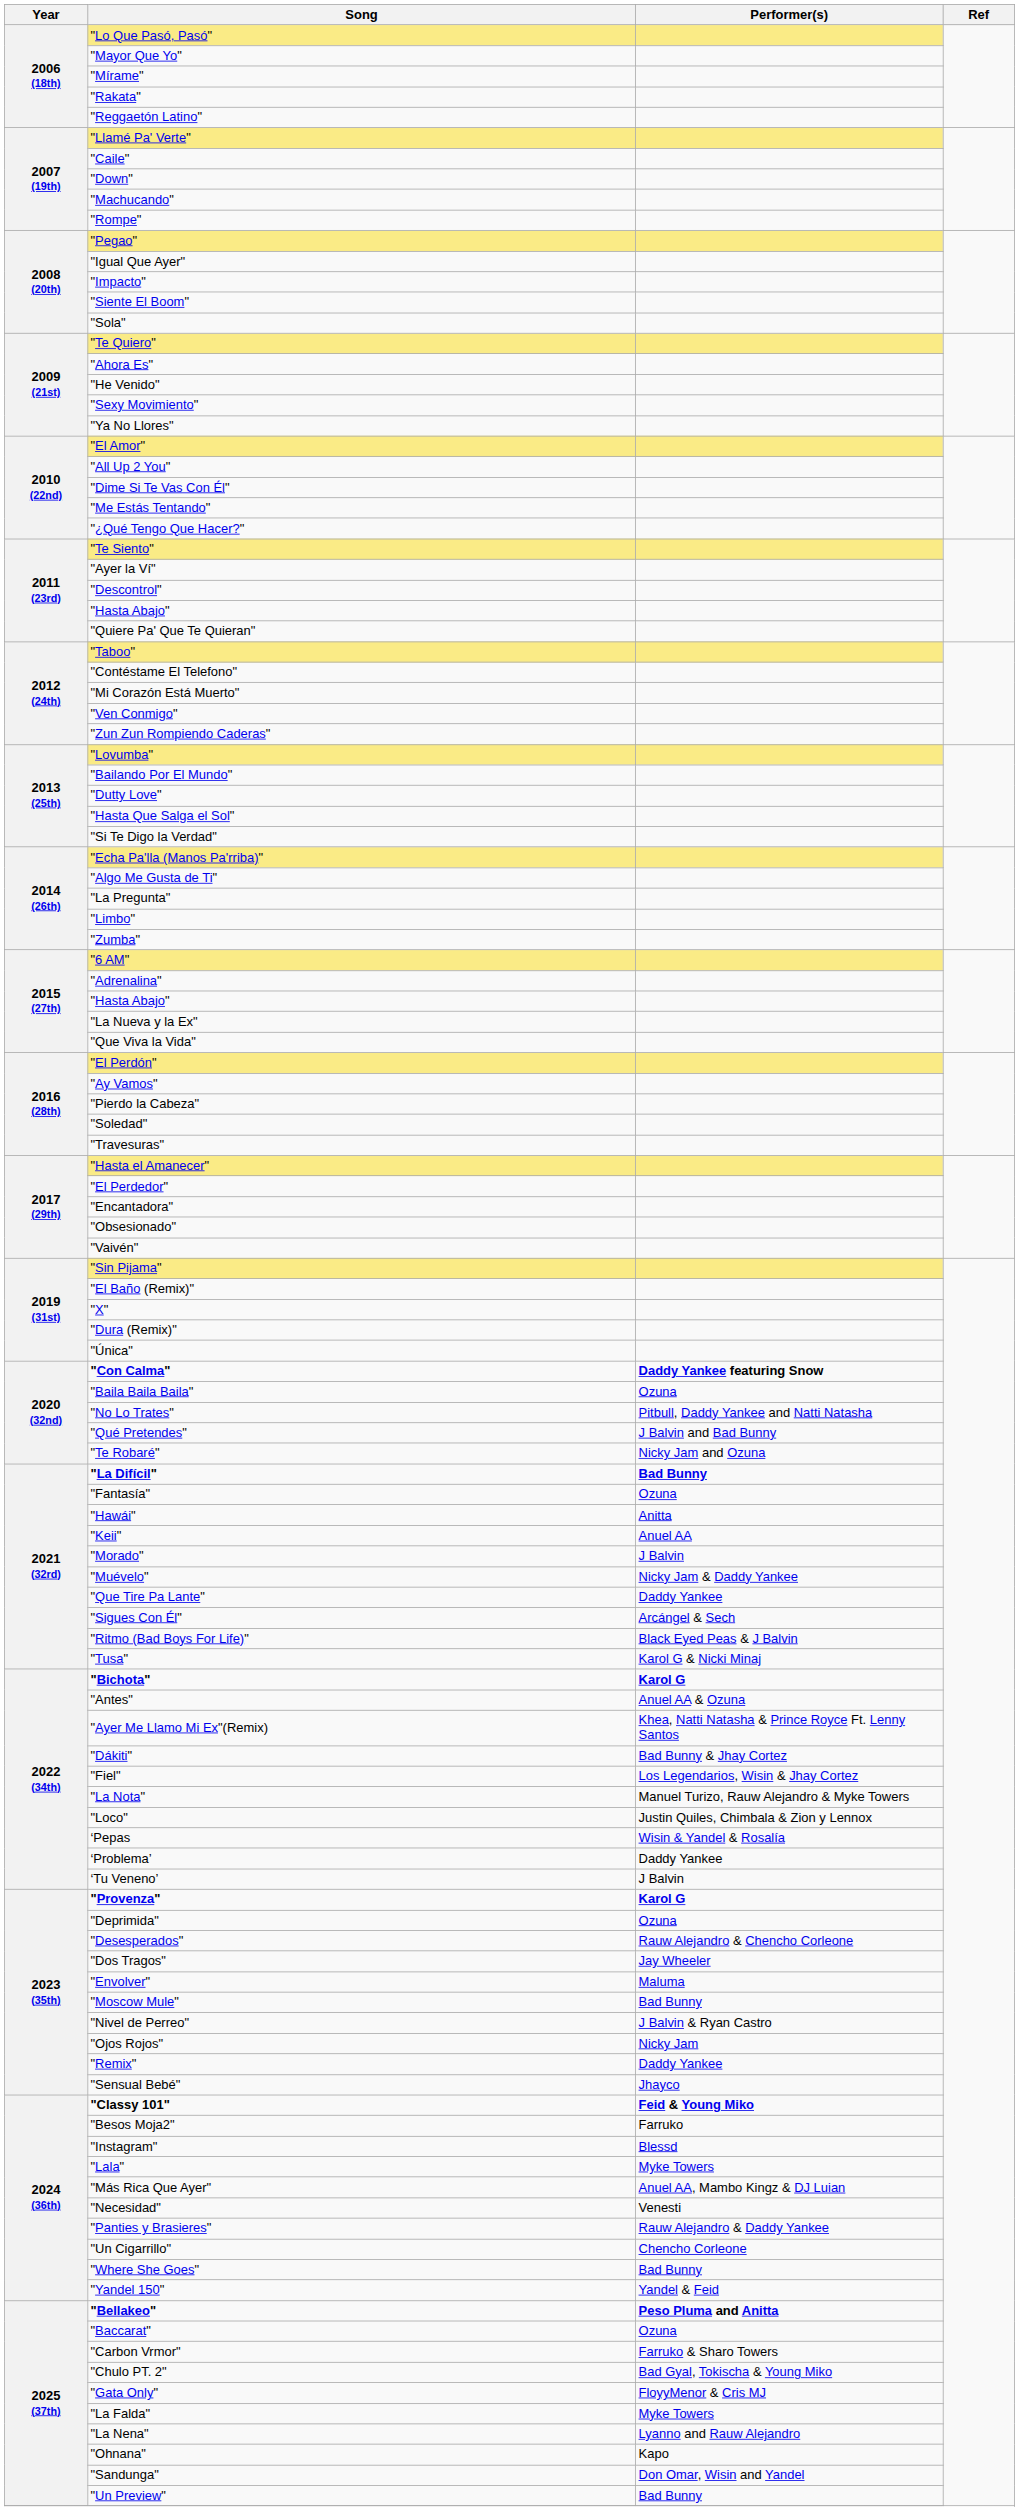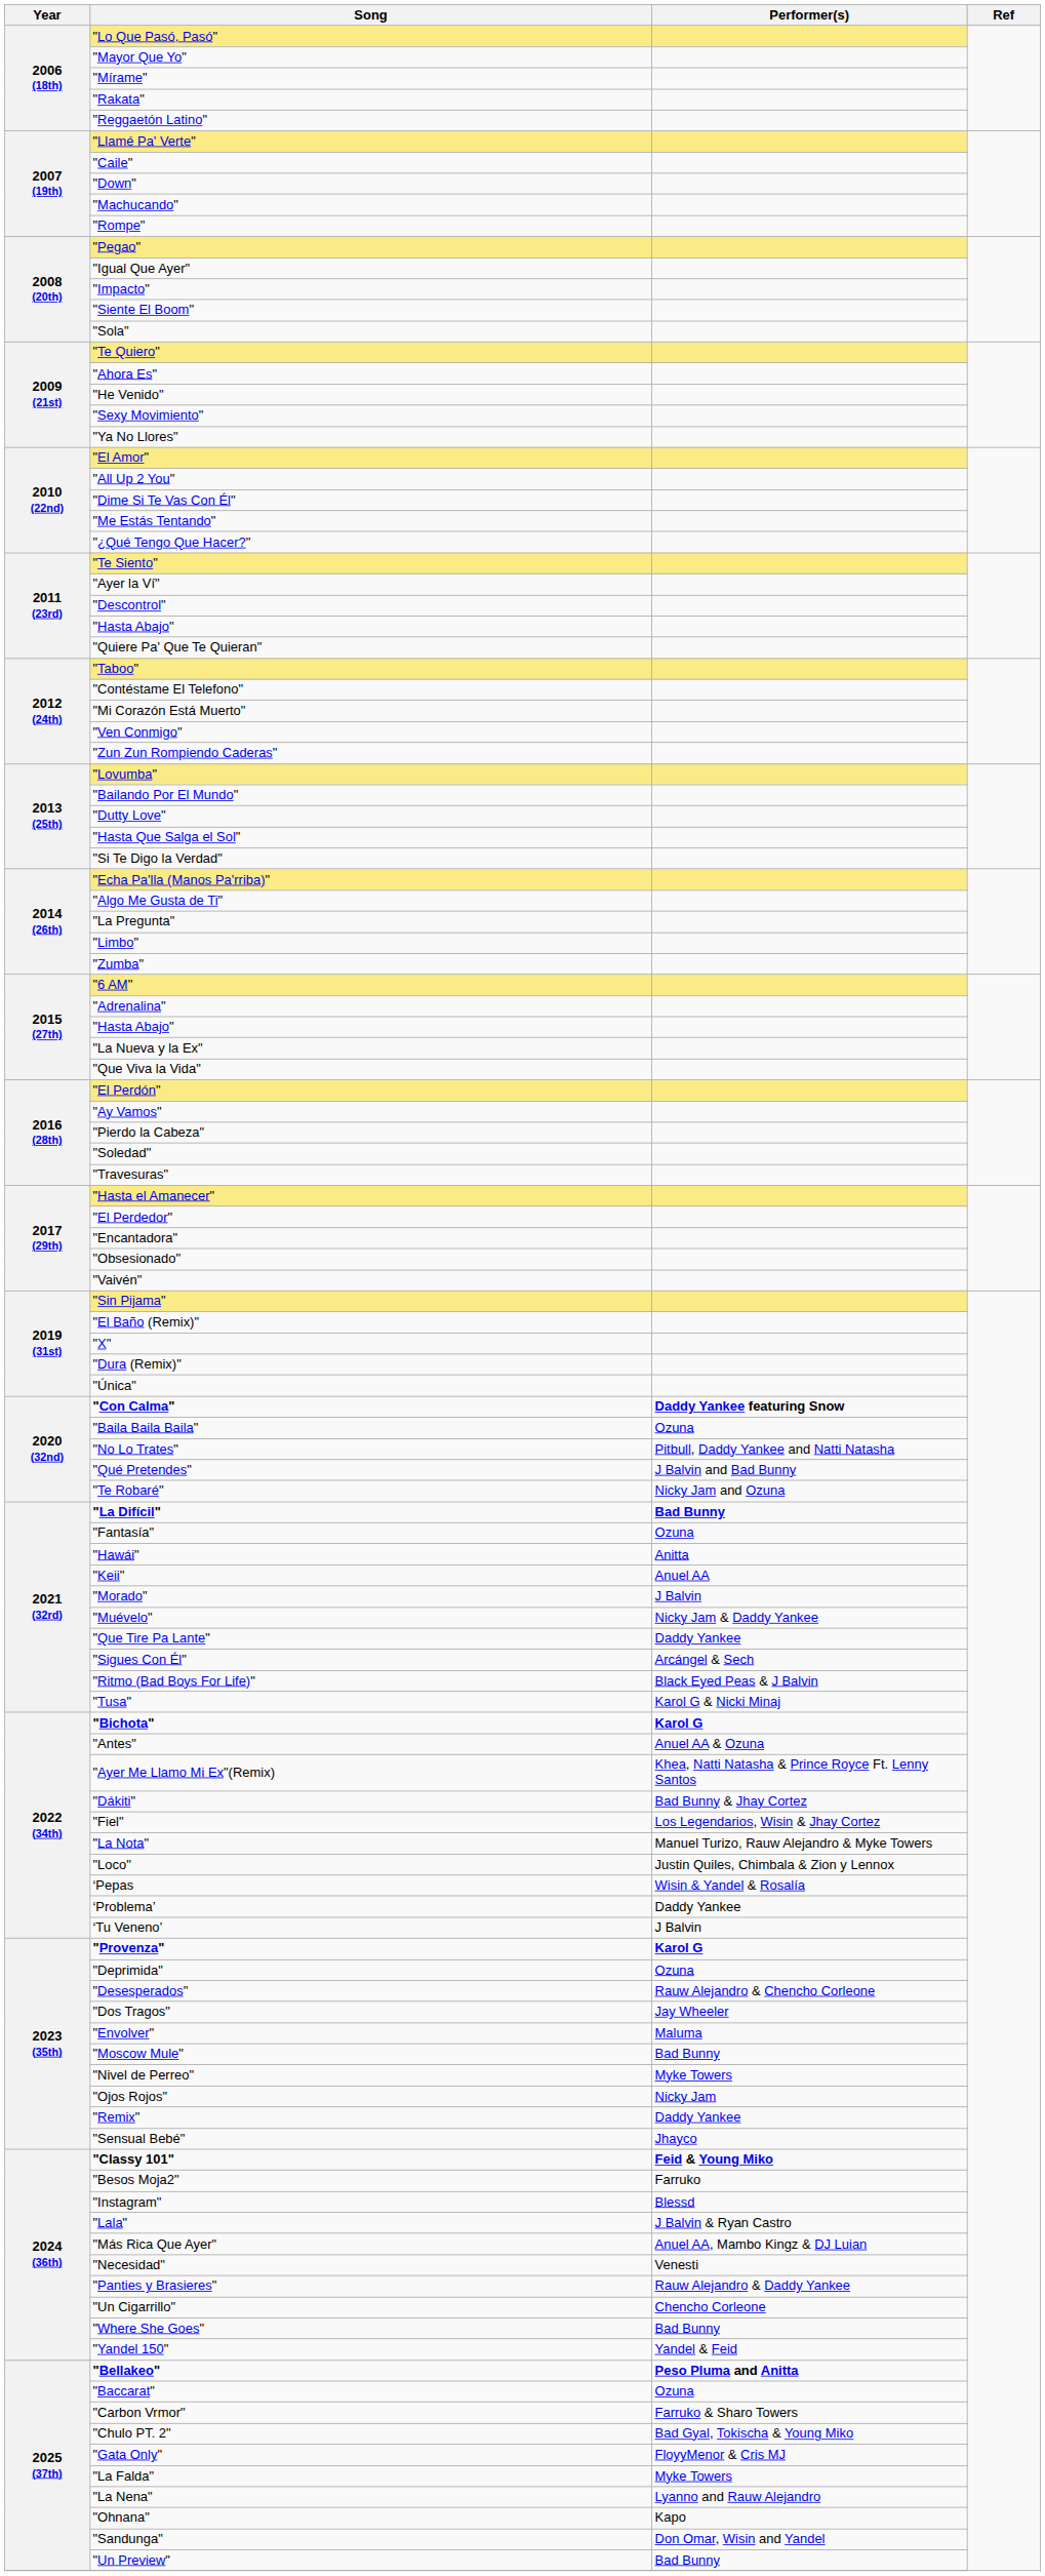 <table class="wikitable sortable">
 <tr style="background:#bebebe;">
 <th scope="col" style="width:1%;">Year</th>
 <th scope="col" style="width:10%;">Song</th>
 <th scope="col" style="width:5%;">Performer(s)</th>
 <th scope="col" style="width:1%;" class="unsortable">Ref</th>
 </tr>
 <tr>
 <th scope="row" rowspan=5 style="text-align:center">2006 <br><small><a href='#'>(18th)</a></small></th>
 <td style="background:#FAEB86">"<a href='#'>Lo Que Pasó, Pasó</a>"</td>
 <td style="background:#FAEB86"></td>
 <td rowspan=5></td>
 </tr>
 <tr>
 <td>"<a href='#'>Mayor Que Yo</a>"</td>
 <td></td>
 </tr>
 <tr>
 <td>"<a href='#'>Mírame</a>"</td>
 <td></td>
 </tr>
 <tr>
 <td>"<a href='#'>Rakata</a>"</td>
 <td></td>
 </tr>
 <tr>
 <td>"<a href='#'>Reggaetón Latino</a>"</td>
 <td></td>
 </tr>
 <tr>
 <th scope="row" rowspan=5 style="text-align:center">2007 <br><small><a href='#'>(19th)</a></small></th>
 <td style="background:#FAEB86">"<a href='#'>Llamé Pa' Verte</a>"</td>
 <td style="background:#FAEB86"></td>
 <td rowspan=5></td>
 </tr>
 <tr>
 <td>"<a href='#'>Caile</a>"</td>
 <td></td>
 </tr>
 <tr>
 <td>"<a href='#'>Down</a>"</td>
 <td></td>
 </tr>
 <tr>
 <td>"<a href='#'>Machucando</a>"</td>
 <td></td>
 </tr>
 <tr>
 <td>"<a href='#'>Rompe</a>"</td>
 <td></td>
 </tr>
 <tr>
 <th scope="row" rowspan=5 style="text-align:center">2008 <br><small><a href='#'>(20th)</a></small></th>
 <td style="background:#FAEB86">"<a href='#'>Pegao</a>"</td>
 <td style="background:#FAEB86"></td>
 <td rowspan=5></td>
 </tr>
 <tr>
 <td>"Igual Que Ayer"</td>
 <td></td>
 </tr>
 <tr>
 <td>"<a href='#'>Impacto</a>"</td>
 <td></td>
 </tr>
 <tr>
 <td>"<a href='#'>Siente El Boom</a>"</td>
 <td></td>
 </tr>
 <tr>
 <td>"Sola"</td>
 <td></td>
 </tr>
 <tr>
 <th scope="row" rowspan=5 style="text-align:center">2009 <br><small><a href='#'>(21st)</a></small></th>
 <td style="background:#FAEB86">"<a href='#'>Te Quiero</a>"</td>
 <td style="background:#FAEB86"></td>
 <td rowspan=5></td>
 </tr>
 <tr>
 <td>"<a href='#'>Ahora Es</a>"</td>
 <td></td>
 </tr>
 <tr>
 <td>"He Venido"</td>
 <td></td>
 </tr>
 <tr>
 <td>"<a href='#'>Sexy Movimiento</a>"</td>
 <td></td>
 </tr>
 <tr>
 <td>"Ya No Llores"</td>
 <td></td>
 </tr>
 <tr>
 <th scope="row" rowspan=5 style="text-align:center">2010 <br><small><a href='#'>(22nd)</a></small></th>
 <td style="background:#FAEB86">"<a href='#'>El Amor</a>"</td>
 <td style="background:#FAEB86"></td>
 <td rowspan=5></td>
 </tr>
 <tr>
 <td>"<a href='#'>All Up 2 You</a>"</td>
 <td></td>
 </tr>
 <tr>
 <td>"<a href='#'>Dime Si Te Vas Con Él</a>"</td>
 <td></td>
 </tr>
 <tr>
 <td>"<a href='#'>Me Estás Tentando</a>"</td>
 <td></td>
 </tr>
 <tr>
 <td>"<a href='#'>¿Qué Tengo Que Hacer?</a>"</td>
 <td></td>
 </tr>
 <tr>
 <th scope="row" rowspan=5 style="text-align:center">2011 <br><small><a href='#'>(23rd)</a></small></th>
 <td style="background:#FAEB86">"<a href='#'>Te Siento</a>"</td>
 <td style="background:#FAEB86"></td>
 <td rowspan=5></td>
 </tr>
 <tr>
 <td>"Ayer la Ví"</td>
 <td></td>
 </tr>
 <tr>
 <td>"<a href='#'>Descontrol</a>"</td>
 <td></td>
 </tr>
 <tr>
 <td>"<a href='#'>Hasta Abajo</a>"</td>
 <td></td>
 </tr>
 <tr>
 <td>"Quiere Pa' Que Te Quieran"</td>
 <td></td>
 </tr>
 <tr>
 <th scope="row" rowspan=5 style="text-align:center">2012 <br><small><a href='#'>(24th)</a></small></th>
 <td style="background:#FAEB86">"<a href='#'>Taboo</a>"</td>
 <td style="background:#FAEB86"></td>
 <td rowspan=5></td>
 </tr>
 <tr>
 <td>"Contéstame El Telefono"</td>
 <td></td>
 </tr>
 <tr>
 <td>"Mi Corazón Está Muerto"</td>
 <td></td>
 </tr>
 <tr>
 <td>"<a href='#'>Ven Conmigo</a>"</td>
 <td></td>
 </tr>
 <tr>
 <td>"<a href='#'>Zun Zun Rompiendo Caderas</a>"</td>
 <td></td>
 </tr>
 <tr>
 <th scope="row" rowspan=5 style="text-align:center">2013 <br><small><a href='#'>(25th)</a></small></th>
 <td style="background:#FAEB86">"<a href='#'>Lovumba</a>"</td>
 <td style="background:#FAEB86"></td>
 <td rowspan=5></td>
 </tr>
 <tr>
 <td>"<a href='#'>Bailando Por El Mundo</a>"</td>
 <td></td>
 </tr>
 <tr>
 <td>"<a href='#'>Dutty Love</a>"</td>
 <td></td>
 </tr>
 <tr>
 <td>"<a href='#'>Hasta Que Salga el Sol</a>"</td>
 <td></td>
 </tr>
 <tr>
 <td>"Si Te Digo la Verdad"</td>
 <td></td>
 </tr>
 <tr>
 <th scope="row" rowspan=5 style="text-align:center">2014 <br><small><a href='#'>(26th)</a></small></th>
 <td style="background:#FAEB86">"<a href='#'>Echa Pa'lla (Manos Pa'rriba)</a>"</td>
 <td style="background:#FAEB86"></td>
 <td rowspan=5></td>
 </tr>
 <tr>
 <td>"<a href='#'>Algo Me Gusta de Ti</a>"</td>
 <td></td>
 </tr>
 <tr>
 <td>"La Pregunta"</td>
 <td></td>
 </tr>
 <tr>
 <td>"<a href='#'>Limbo</a>"</td>
 <td></td>
 </tr>
 <tr>
 <td>"<a href='#'>Zumba</a>"</td>
 <td></td>
 </tr>
 <tr>
 <th scope="row" rowspan=5 style="text-align:center">2015 <br><small><a href='#'>(27th)</a></small></th>
 <td style="background:#FAEB86">"<a href='#'>6 AM</a>"</td>
 <td style="background:#FAEB86"></td>
 <td rowspan=5></td>
 </tr>
 <tr>
 <td>"<a href='#'>Adrenalina</a>"</td>
 <td></td>
 </tr>
 <tr>
 <td>"<a href='#'>Hasta Abajo</a>"</td>
 <td></td>
 </tr>
 <tr>
 <td>"La Nueva y la Ex"</td>
 <td></td>
 </tr>
 <tr>
 <td>"Que Viva la Vida"</td>
 <td></td>
 </tr>
 <tr>
 <th scope="row" rowspan=5 style="text-align:center">2016 <br><small><a href='#'>(28th)</a></small></th>
 <td style="background:#FAEB86">"<a href='#'>El Perdón</a>"</td>
 <td style="background:#FAEB86"></td>
 <td rowspan=5></td>
 </tr>
 <tr>
 <td>"<a href='#'>Ay Vamos</a>"</td>
 <td></td>
 </tr>
 <tr>
 <td>"Pierdo la Cabeza"</td>
 <td></td>
 </tr>
 <tr>
 <td>"Soledad"</td>
 <td></td>
 </tr>
 <tr>
 <td>"Travesuras"</td>
 <td></td>
 </tr>
 <tr>
 <th scope="row" rowspan=5 style="text-align:center">2017 <br><small><a href='#'>(29th)</a></small></th>
 <td style="background:#FAEB86">"<a href='#'>Hasta el Amanecer</a>"</td>
 <td style="background:#FAEB86"></td>
 <td rowspan=5></td>
 </tr>
 <tr>
 <td>"<a href='#'>El Perdedor</a>"</td>
 <td></td>
 </tr>
 <tr>
 <td>"Encantadora"</td>
 <td></td>
 </tr>
 <tr>
 <td>"Obsesionado"</td>
 <td></td>
 </tr>
 <tr>
 <td>"Vaivén"</td>
 <td></td>
 </tr>
 <tr>
 <th scope="row" rowspan=5 style="text-align:center">2019<br><small><a href='#'>(31st)</a></small></th>
 <td style="background:#FAEB86">"<a href='#'>Sin Pijama</a>"</td>
 <td style="background:#FAEB86"></td>
 <td rowspan="61"></td>
 </tr>
 <tr>
 <td>"<a href='#'>El Baño</a> (Remix)"</td>
 <td></td>
 </tr>
 <tr>
 <td>"<a href='#'>X</a>"</td>
 <td></td>
 </tr>
 <tr>
 <td>"<a href='#'>Dura</a> (Remix)"</td>
 <td></td>
 </tr>
 <tr>
 <td>"Única"</td>
 <td></td>
 </tr>
 <tr>
 <th rowspan="5">2020<br><small><a href='#'>(<strong>32nd</strong>)</a></small></th>
 <td><strong>"<a href='#'>Con Calma</a>"</strong></td>
 <td><strong><a href='#'>Daddy Yankee</a> featuring Snow</strong></td>
 </tr>
 <tr>
 <td>"<a href='#'>Baila Baila Baila</a>"</td>
 <td><a href='#'>Ozuna</a></td>
 </tr>
 <tr>
 <td>"<a href='#'>No Lo Trates</a>"</td>
 <td><a href='#'>Pitbull</a>, <a href='#'>Daddy Yankee</a> and <a href='#'>Natti Natasha</a></td>
 </tr>
 <tr>
 <td>"<a href='#'>Qué Pretendes</a>"</td>
 <td><a href='#'>J Balvin</a> and <a href='#'>Bad Bunny</a></td>
 </tr>
 <tr>
 <td>"<a href='#'>Te Robaré</a>"</td>
 <td><a href='#'>Nicky Jam</a> and <a href='#'>Ozuna</a></td>
 </tr>
 <tr>
 <th rowspan="10">2021<br><small><a href='#'>(<strong>32rd</strong>)</a></small></th>
 <td><strong>"<a href='#'>La Difícil</a>"</strong></td>
 <td><strong><a href='#'>Bad Bunny</a></strong></td>
 </tr>
 <tr>
 <td>"Fantasía"</td>
 <td><a href='#'>Ozuna</a></td>
 </tr>
 <tr>
 <td>"<a href='#'>Hawái</a>"</td>
 <td><a href='#'>Anitta</a></td>
 </tr>
 <tr>
 <td>"<a href='#'>Keii</a>"</td>
 <td><a href='#'>Anuel AA</a></td>
 </tr>
 <tr>
 <td>"<a href='#'>Morado</a>"</td>
 <td><a href='#'>J Balvin</a></td>
 </tr>
 <tr>
 <td>"<a href='#'>Muévelo</a>"</td>
 <td><a href='#'>Nicky Jam</a> & <a href='#'>Daddy Yankee</a></td>
 </tr>
 <tr>
 <td>"<a href='#'>Que Tire Pa Lante</a>"</td>
 <td><a href='#'>Daddy Yankee</a></td>
 </tr>
 <tr>
 <td>"<a href='#'>Sigues Con Él</a>"</td>
 <td><a href='#'>Arcángel</a> & <a href='#'>Sech</a></td>
 </tr>
 <tr>
 <td>"<a href='#'>Ritmo (Bad Boys For Life)</a>"</td>
 <td><a href='#'>Black Eyed Peas</a> & <a href='#'>J Balvin</a></td>
 </tr>
 <tr>
 <td>"<a href='#'>Tusa</a>"</td>
 <td><a href='#'>Karol G</a> & <a href='#'>Nicki Minaj</a></td>
 </tr>
 <tr>
 <th rowspan="10">2022<br><small><a href='#'>(<strong>34th</strong>)</a></small></th>
 <td><strong>"<a href='#'>Bichota</a>"</strong></td>
 <td><strong><a href='#'>Karol G</a></strong></td>
 </tr>
 <tr>
 <td>"Antes"</td>
 <td><a href='#'>Anuel AA</a> & <a href='#'>Ozuna</a></td>
 </tr>
 <tr>
 <td>"<a href='#'>Ayer Me Llamo Mi Ex</a>"(Remix)</td>
 <td><a href='#'>Khea</a>, <a href='#'>Natti Natasha</a> & <a href='#'>Prince Royce</a> Ft. <a href='#'>Lenny Santos</a></td>
 </tr>
 <tr>
 <td>"<a href='#'>Dákiti</a>"</td>
 <td><a href='#'>Bad Bunny</a> & <a href='#'>Jhay Cortez</a></td>
 </tr>
 <tr>
 <td>"Fiel"</td>
 <td><a href='#'>Los Legendarios</a>, <a href='#'>Wisin</a> & <a href='#'>Jhay Cortez</a></td>
 </tr>
 <tr>
 <td>"<a href='#'>La Nota</a>"</td>
 <td>Manuel Turizo, Rauw Alejandro & Myke Towers</td>
 </tr>
 <tr>
 <td>"Loco"</td>
 <td>Justin Quiles, Chimbala & Zion y Lennox</td>
 </tr>
 <tr>
 <td>‘Pepas</td>
 <td><a href='#'>Wisin & Yandel</a> & <a href='#'>Rosalía</a></td>
 </tr>
 <tr>
 <td>‘Problema’</td>
 <td>Daddy Yankee</td>
 </tr>
 <tr>
 <td>‘Tu Veneno’</td>
 <td>J Balvin</td>
 </tr>
 <tr>
 <th rowspan="10">2023<br><small><a href='#'>(<strong>35th</strong>)</a></small></th>
 <td><strong>"<a href='#'>Provenza</a>"</strong></td>
 <td><strong><a href='#'>Karol G</a></strong></td>
 </tr>
 <tr>
 <td>"Deprimida"</td>
 <td><a href='#'>Ozuna</a></td>
 </tr>
 <tr>
 <td>"<a href='#'>Desesperados</a>"</td>
 <td><a href='#'>Rauw Alejandro</a> & <a href='#'>Chencho Corleone</a></td>
 </tr>
 <tr>
 <td>"Dos Tragos"</td>
 <td><a href='#'>Jay Wheeler</a></td>
 </tr>
 <tr>
 <td>"<a href='#'>Envolver</a>"</td>
 <td><a href='#'>Maluma</a></td>
 </tr>
 <tr>
 <td>"<a href='#'>Moscow Mule</a>"</td>
 <td><a href='#'>Bad Bunny</a></td>
 </tr>
 <tr>
 <td>"Nivel de Perreo"</td>
-<td><a href='#'>J Balvin</a> & Ryan Castro</td>
+<td><a href='#'>Myke Towers</a></td>
 </tr>
 <tr>
 <td>"Ojos Rojos"</td>
 <td><a href='#'>Nicky Jam</a></td>
 </tr>
 <tr>
 <td>"<a href='#'>Remix</a>"</td>
 <td><a href='#'>Daddy Yankee</a></td>
 </tr>
 <tr>
 <td>"Sensual Bebé"</td>
 <td><a href='#'>Jhayco</a></td>
 </tr>
 <tr>
 <th rowspan="10">2024<br><small><a href='#'>(<strong>36th</strong>)</a></small></th>
 <td><strong>"Classy 101"</strong></td>
 <td><strong><a href='#'>Feid</a> & <a href='#'>Young Miko</a></strong></td>
 </tr>
 <tr>
 <td>"Besos Moja2"</td>
 <td>Farruko</td>
 </tr>
 <tr>
 <td>"Instagram"</td>
 <td><a href='#'>Blessd</a></td>
 </tr>
 <tr>
 <td>"<a href='#'>Lala</a>"</td>
-<td><a href='#'>Myke Towers</a></td>
+<td><a href='#'>J Balvin</a> & Ryan Castro</td>
 </tr>
 <tr>
 <td>"Más Rica Que Ayer"</td>
 <td><a href='#'>Anuel AA</a>, Mambo Kingz & <a href='#'>DJ Luian</a></td>
 </tr>
 <tr>
 <td>"Necesidad"</td>
 <td>Venesti</td>
 </tr>
 <tr>
 <td>"<a href='#'>Panties y Brasieres</a>"</td>
 <td><a href='#'>Rauw Alejandro</a> & <a href='#'>Daddy Yankee</a></td>
 </tr>
 <tr>
 <td>"Un Cigarrillo"</td>
 <td><a href='#'>Chencho Corleone</a></td>
 </tr>
 <tr>
 <td>"<a href='#'>Where She Goes</a>"</td>
 <td><a href='#'>Bad Bunny</a></td>
 </tr>
 <tr>
 <td>"<a href='#'>Yandel 150</a>"</td>
 <td><a href='#'>Yandel</a> & <a href='#'>Feid</a></td>
 </tr>
 <tr>
 <th rowspan="10">2025<br><small><a href='#'>(<strong>37th</strong>)</a></small></th>
 <td><strong>"<a href='#'>Bellakeo</a>"</strong></td>
 <td><strong><a href='#'>Peso Pluma</a> and <a href='#'>Anitta</a></strong></td>
 </tr>
 <tr>
 <td>"<a href='#'>Baccarat</a>"</td>
 <td><a href='#'>Ozuna</a></td>
 </tr>
 <tr>
 <td>"Carbon Vrmor"</td>
 <td><a href='#'>Farruko</a> & Sharo Towers</td>
 </tr>
 <tr>
 <td>"Chulo PT. 2"</td>
 <td><a href='#'>Bad Gyal</a>, <a href='#'>Tokischa</a> & <a href='#'>Young Miko</a></td>
 </tr>
 <tr>
 <td>"<a href='#'>Gata Only</a>"</td>
 <td><a href='#'>FloyyMenor</a> & <a href='#'>Cris MJ</a></td>
 </tr>
 <tr>
 <td>"La Falda"</td>
 <td><a href='#'>Myke Towers</a></td>
 </tr>
 <tr>
 <td>"La Nena"</td>
 <td><a href='#'>Lyanno</a> and <a href='#'>Rauw Alejandro</a></td>
 </tr>
 <tr>
 <td>"Ohnana"</td>
 <td>Kapo</td>
 </tr>
 <tr>
 <td>"Sandunga"</td>
 <td><a href='#'>Don Omar</a>, <a href='#'>Wisin</a> and <a href='#'>Yandel</a></td>
 </tr>
 <tr>
 <td>"<a href='#'>Un Preview</a>"</td>
 <td><a href='#'>Bad Bunny</a></td>
 </tr>
 <tr>
 </tr>
 </table>
